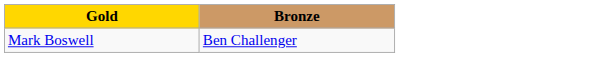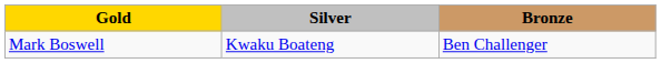 <table class="wikitable" style="text-align:left">
 <tr align="center">
 <td width=200 bgcolor=gold><strong>Gold</strong></td>
+<td width=200 bgcolor=silver><strong>Silver</strong></td>
 <td width=200 bgcolor=CC9966><strong>Bronze</strong></td>
 </tr>
 <tr>
 <td><a href='#'>Mark Boswell</a><br><em></em></td>
+<td><a href='#'>Kwaku Boateng</a><br><em></em></td>
 <td><a href='#'>Ben Challenger</a><br><em></em></td>
 </tr>
 </table>
